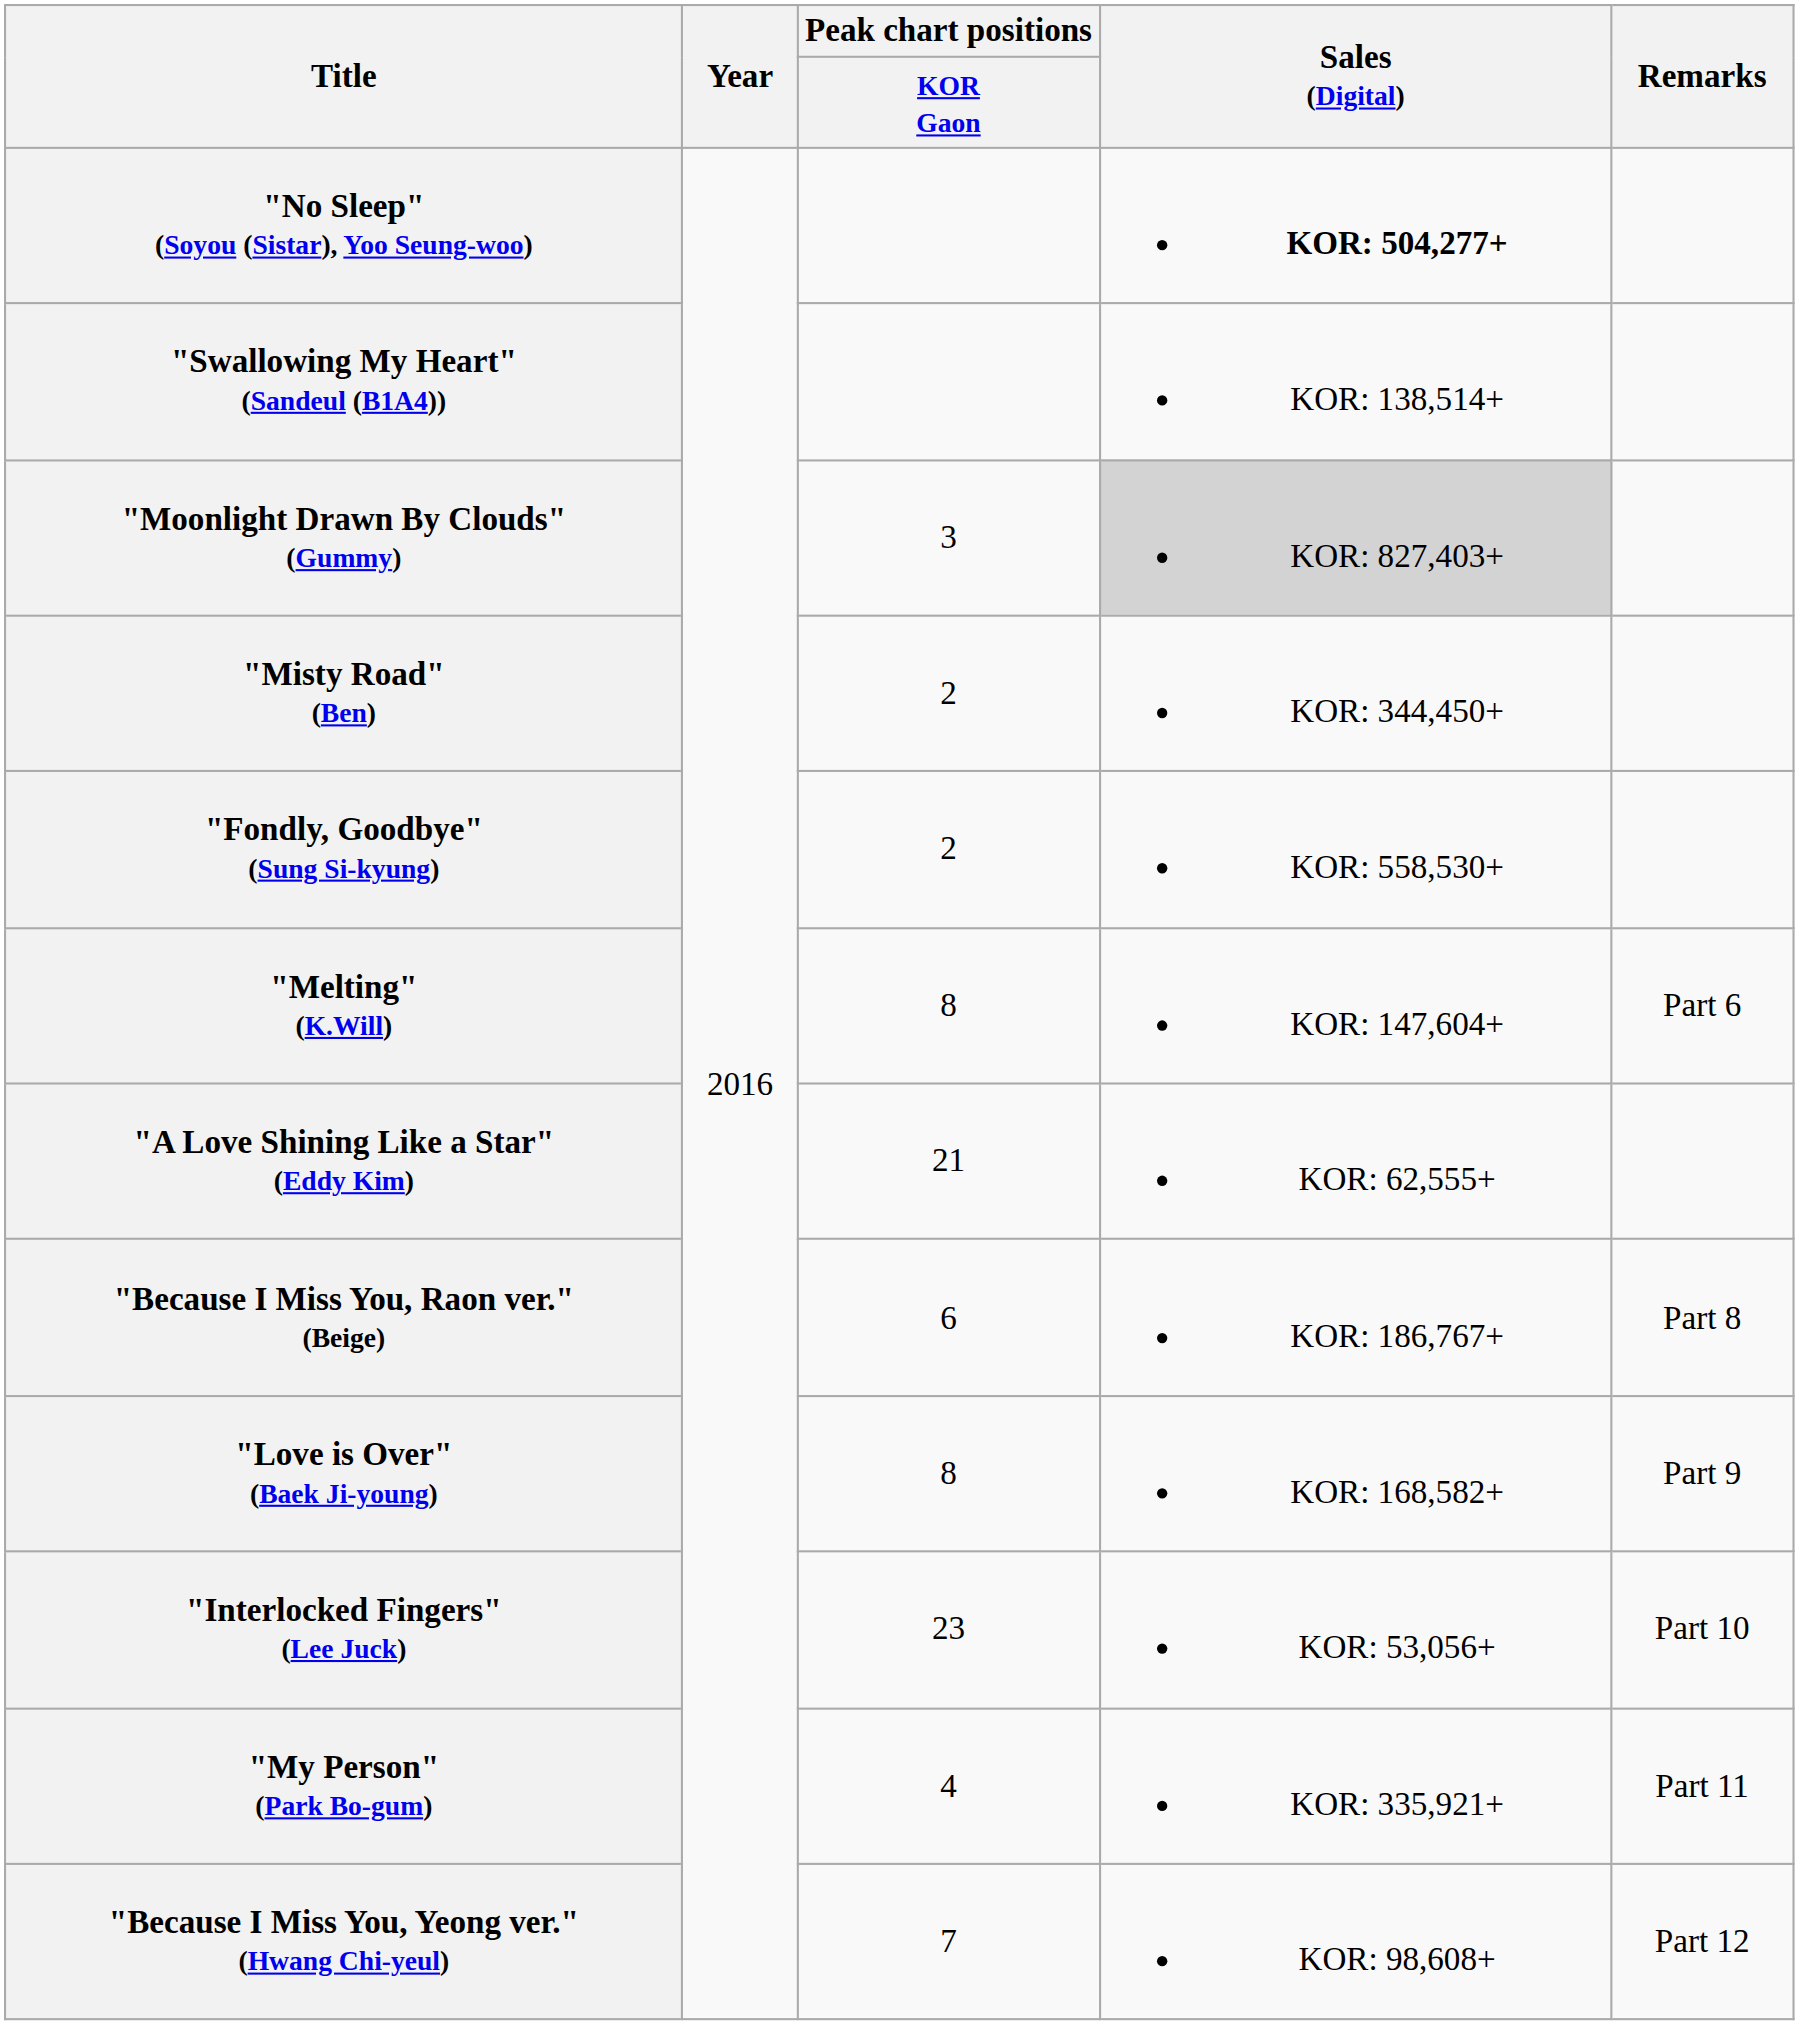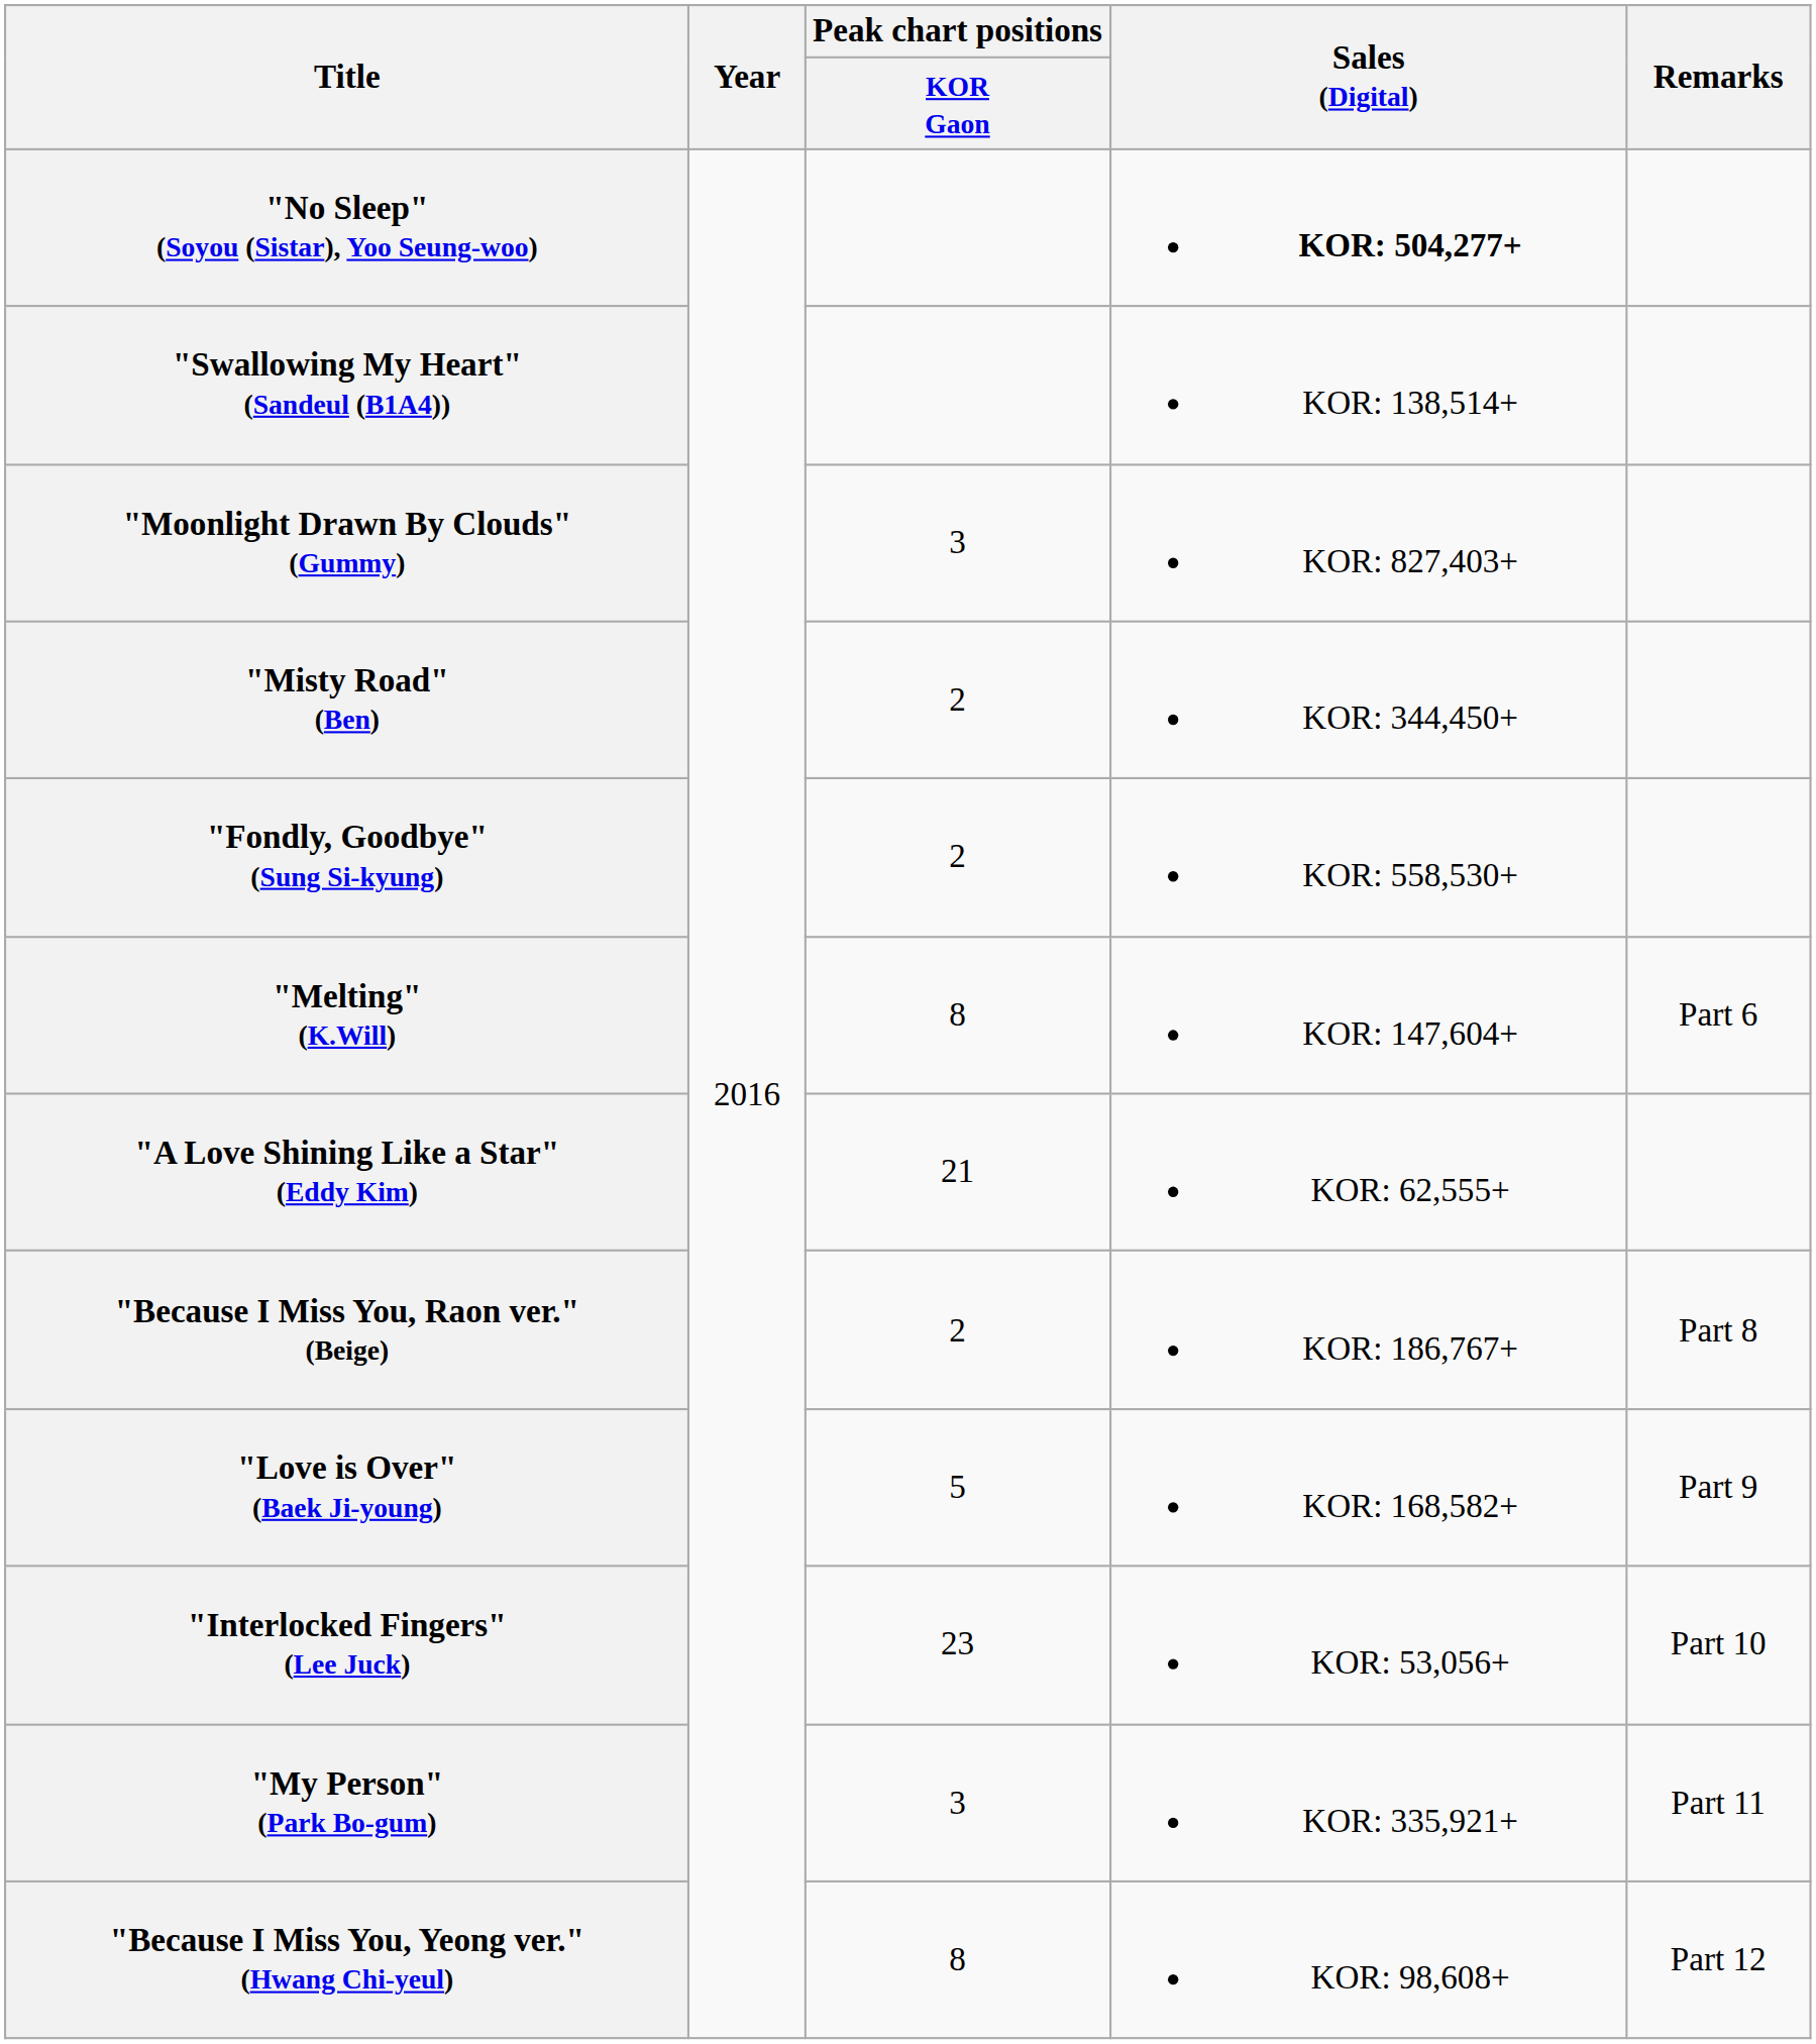 <table class="wikitable plainrowheaders" style="text-align:center;" border="1">
 <tr>
 <th scope="col" rowspan="2" style="width:20em;">Title</th>
 <th scope="col" rowspan="2" style="width:3em;">Year</th>
 <th scope="col" colspan="1">Peak chart positions</th>
 <th scope="col" rowspan="2" style="width:15em;">Sales<br><small>(<a href='#'>Digital</a>)</small></th>
 <th scope="col" rowspan="2" style="width:5em;">Remarks</th>
 </tr>
 <tr>
 <th><small><a href='#'>KOR</a></small><br><small><a href='#'>Gaon</a></small></th>
 </tr>
 <tr>
 <th scope="row">"No Sleep"<br><small>(<a href='#'>Soyou</a> (<a href='#'>Sistar</a>), <a href='#'>Yoo Seung-woo</a>)</small></th>
 <td rowspan="12">2016</td>
 <td></td>
 <td><strong><br><ul><li>KOR: 504,277+</li></ul></strong></td>
 <td></td>
 </tr>
 <tr>
 <th scope="row">"Swallowing My Heart"<br><small>(<a href='#'>Sandeul</a> (<a href='#'>B1A4</a>))</small></th>
 <td></td>
 <td><br><ul><li>KOR: 138,514+</li></ul></td>
 <td></td>
 </tr>
 <tr>
 <th scope="row">"Moonlight Drawn By Clouds"<br><small>(<a href='#'>Gummy</a>)</small></th>
 <td>3</td>
-<td style="background: lightgrey;"><br><ul><li>KOR: 827,403+</li></ul></td>
+<td><br><ul><li>KOR: 827,403+</li></ul></td>
 <td></td>
 </tr>
 <tr>
 <th scope="row">"Misty Road"<br><small>(<a href='#'>Ben</a>)</small></th>
 <td>2</td>
 <td><br><ul><li>KOR: 344,450+</li></ul></td>
 <td></td>
 </tr>
 <tr>
 <th scope="row">"Fondly, Goodbye"<br><small>(<a href='#'>Sung Si-kyung</a>)</small></th>
 <td>2</td>
 <td><br><ul><li>KOR: 558,530+</li></ul></td>
 <td></td>
 </tr>
 <tr>
 <th scope="row">"Melting"<br><small>(<a href='#'>K.Will</a>)</small></th>
 <td>8</td>
 <td><br><ul><li>KOR: 147,604+</li></ul></td>
 <td>Part 6</td>
 </tr>
 <tr>
 <th scope="row">"A Love Shining Like a Star"<br><small>(<a href='#'>Eddy Kim</a>)</small></th>
 <td>21</td>
 <td><br><ul><li>KOR: 62,555+</li></ul></td>
 <td></td>
 </tr>
 <tr>
 <th scope="row">"Because I Miss You, Raon ver."<br><small>(Beige)</small></th>
-<td>6</td>
+<td>2</td>
 <td><br><ul><li>KOR: 186,767+</li></ul></td>
 <td>Part 8</td>
 </tr>
 <tr>
 <th scope="row">"Love is Over"<br><small>(<a href='#'>Baek Ji-young</a>)</small></th>
-<td>8</td>
+<td>5</td>
 <td><br><ul><li>KOR: 168,582+</li></ul></td>
 <td>Part 9</td>
 </tr>
 <tr>
 <th scope="row">"Interlocked Fingers"<br><small>(<a href='#'>Lee Juck</a>)</small></th>
 <td>23</td>
 <td><br><ul><li>KOR: 53,056+</li></ul></td>
 <td>Part 10</td>
 </tr>
 <tr>
 <th scope="row">"My Person"<br><small>(<a href='#'>Park Bo-gum</a>)</small></th>
-<td>4</td>
+<td>3</td>
 <td><br><ul><li>KOR: 335,921+</li></ul></td>
 <td>Part 11</td>
 </tr>
 <tr>
 <th scope="row">"Because I Miss You, Yeong ver."<br><small>(<a href='#'>Hwang Chi-yeul</a>)</small></th>
-<td>7</td>
+<td>8</td>
 <td><br><ul><li>KOR: 98,608+</li></ul></td>
 <td>Part 12</td>
 </tr>
 </table>
